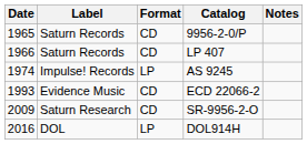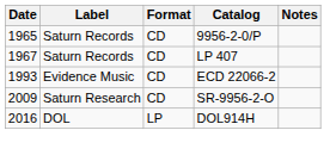 <table class="wikitable">
 <tr>
 <th>Date</th>
 <th>Label</th>
 <th>Format</th>
 <th>Catalog</th>
 <th>Notes</th>
 </tr>
 <tr>
 <td>1965</td>
 <td>Saturn Records</td>
 <td>CD</td>
 <td>9956-2-0/P</td>
 <td></td>
 </tr>
 <tr>
-<td>1966</td>
+<td>1967</td>
 <td>Saturn Records</td>
 <td>CD</td>
 <td>LP 407</td>
-<td></td>
-</tr>
-<tr>
-<td>1974</td>
-<td>Impulse! Records</td>
-<td>LP</td>
-<td>AS 9245</td>
 <td></td>
 </tr>
 <tr>
 <td>1993</td>
 <td>Evidence Music</td>
 <td>CD</td>
 <td>ECD 22066-2</td>
 <td></td>
 </tr>
 <tr>
 <td>2009</td>
 <td>Saturn Research</td>
 <td>CD</td>
 <td>SR-9956-2-O</td>
 <td></td>
 </tr>
 <tr>
 <td>2016</td>
 <td>DOL</td>
 <td>LP</td>
 <td>DOL914H</td>
 <td></td>
 </tr>
 </table>
